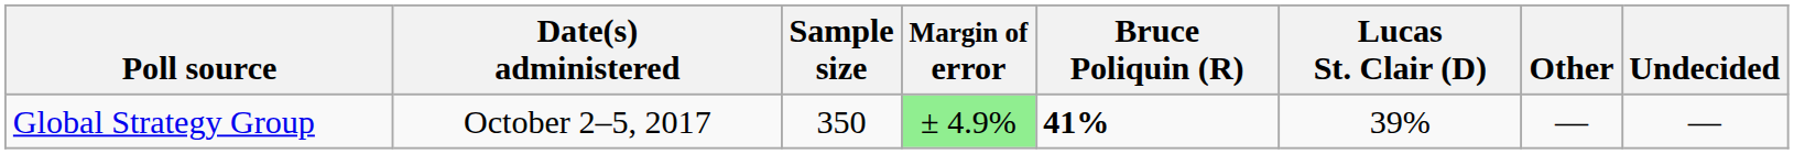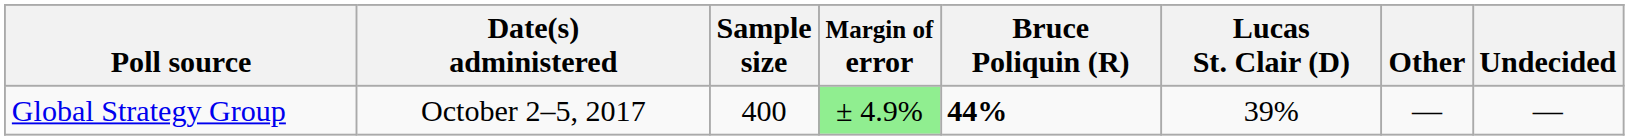 <table class="wikitable">
 <tr valign= bottom>
 <th style="width:180px;">Poll source</th>
 <th style="width:180px;">Date(s)<br>administered</th>
 <th class=small>Sample<br>size</th>
 <th class=small><small>Margin of</small><br>error</th>
 <th style="width:110px;">Bruce<br>Poliquin (R)</th>
 <th style="width:110px;">Lucas<br>St. Clair (D)</th>
 <th>Other</th>
 <th>Undecided</th>
 </tr>
 <tr>
 <td><a href='#'>Global Strategy Group</a></td>
 <td align=center>October 2–5, 2017</td>
-<td align=center>350</td>
+<td align=center>400</td>
 <td align=center style="background: lightgreen;">± 4.9%</td>
-<td><strong>41%</strong></td>
+<td><strong>44%</strong></td>
 <td align=center>39%</td>
 <td align=center>—</td>
 <td align=center>—</td>
 </tr>
 </table>
